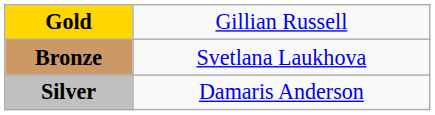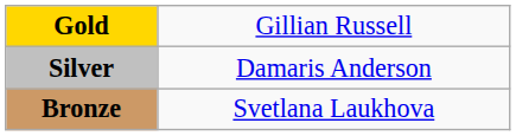 <table class="wikitable" style="text-align:center; " width="35%">
 <tr>
 <td bgcolor="gold"><strong>Gold</strong></td>
 <td><a href='#'>Gillian Russell</a><br>  <small><em></em></small></td>
 </tr>
 <tr>
+<td bgcolor="silver"><strong>Silver</strong></td>
+<td><a href='#'>Damaris Anderson</a><br>  <small><em></em></small></td>
+</tr>
+<tr>
 <td bgcolor="CC9966"><strong>Bronze</strong></td>
 <td><a href='#'>Svetlana Laukhova</a><br>  <small><em></em></small></td>
 </tr>
-<tr>
-<td bgcolor="silver"><strong>Silver</strong></td>
-<td><a href='#'>Damaris Anderson</a><br>  <small><em></em></small></td>
-</tr>
 </table>
